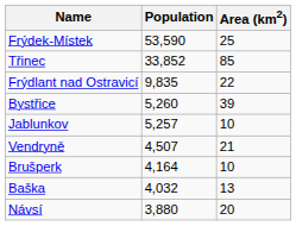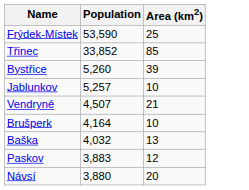 <table class="wikitable sortable">
 <tr>
 <th>Name</th>
 <th>Population</th>
 <th>Area (km<sup>2</sup>)</th>
 </tr>
 <tr>
 <td><a href='#'>Frýdek-Místek</a></td>
 <td>53,590</td>
 <td>25</td>
 </tr>
 <tr>
 <td><a href='#'>Třinec</a></td>
 <td>33,852</td>
 <td>85</td>
-</tr>
-<tr>
-<td><a href='#'>Frýdlant nad Ostravicí</a></td>
-<td>9,835</td>
-<td>22</td>
 </tr>
 <tr>
 <td><a href='#'>Bystřice</a></td>
 <td>5,260</td>
 <td>39</td>
 </tr>
 <tr>
 <td><a href='#'>Jablunkov</a></td>
 <td>5,257</td>
 <td>10</td>
 </tr>
 <tr>
 <td><a href='#'>Vendryně</a></td>
 <td>4,507</td>
 <td>21</td>
 </tr>
 <tr>
 <td><a href='#'>Brušperk</a></td>
 <td>4,164</td>
 <td>10</td>
 </tr>
 <tr>
 <td><a href='#'>Baška</a></td>
 <td>4,032</td>
 <td>13</td>
 </tr>
 <tr>
+<td><a href='#'>Paskov</a></td>
+<td>3,883</td>
+<td>12</td>
+</tr>
+<tr>
 <td><a href='#'>Návsí</a></td>
 <td>3,880</td>
 <td>20</td>
 </tr>
 </table>
